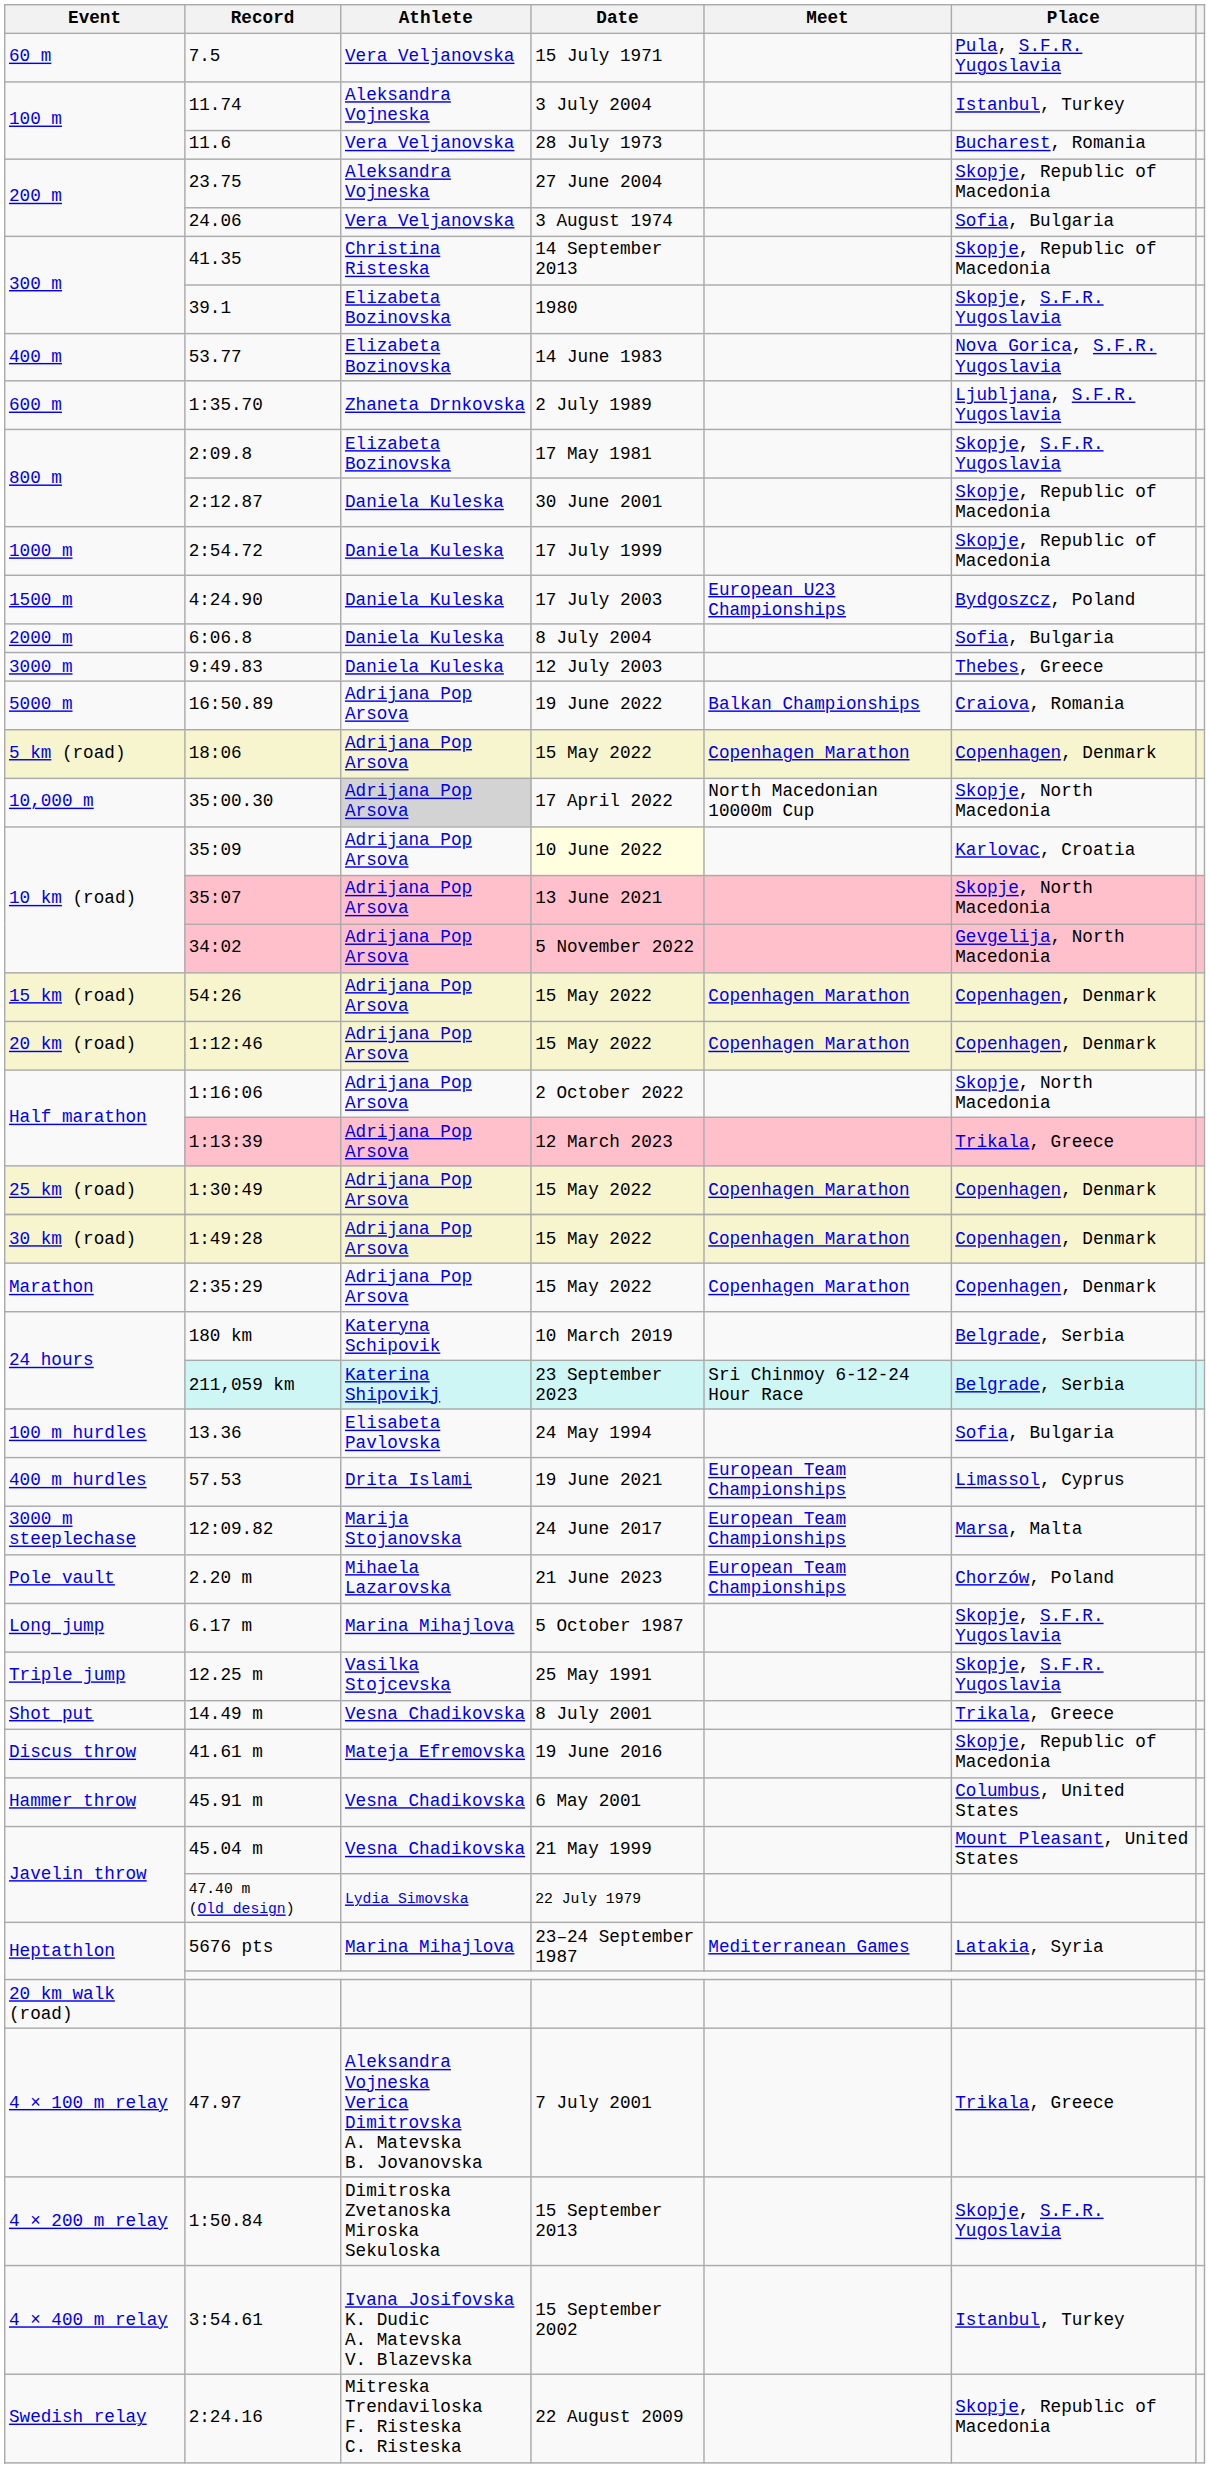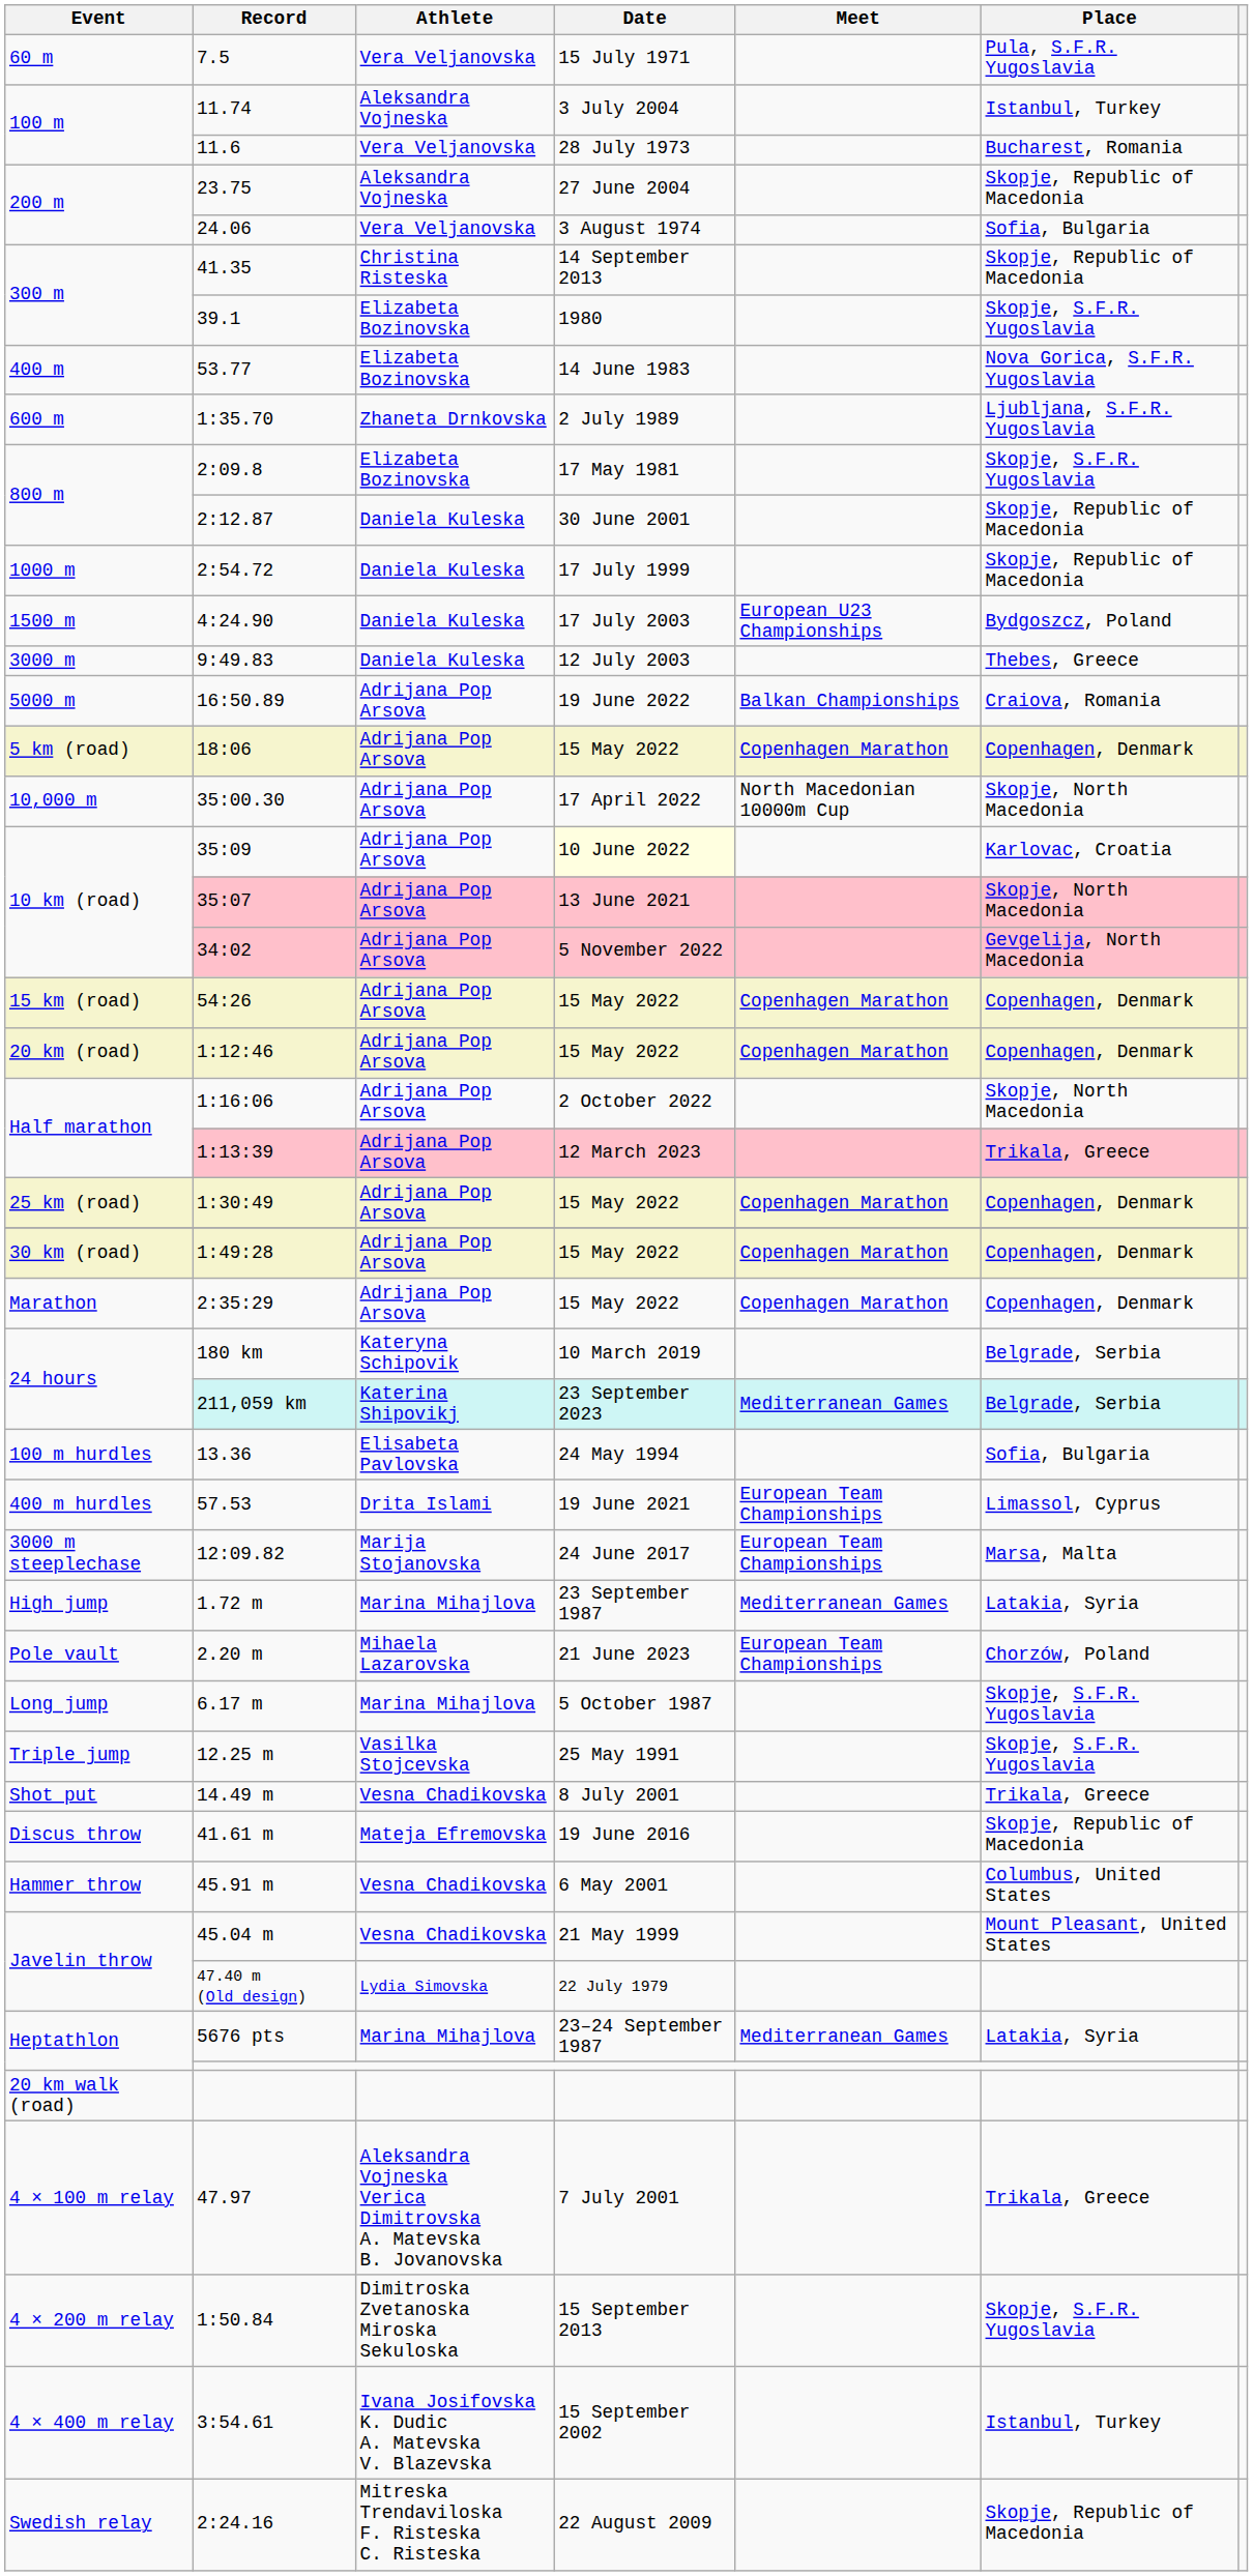 <table class="wikitable" style="font-size:95%; width: 95%;">
 <tr>
 <th>Event</th>
 <th>Record</th>
 <th>Athlete</th>
 <th>Date</th>
 <th>Meet</th>
 <th>Place</th>
 <th></th>
 </tr>
 <tr>
 <td><a href='#'>60 m</a></td>
 <td>7.5  </td>
 <td><a href='#'>Vera Veljanovska</a></td>
 <td>15 July 1971</td>
 <td></td>
 <td><a href='#'>Pula</a>, <a href='#'>S.F.R. Yugoslavia</a></td>
 <td></td>
 </tr>
 <tr>
 <td rowspan=2><a href='#'>100 m</a></td>
 <td>11.74</td>
 <td><a href='#'>Aleksandra Vojneska</a></td>
 <td>3 July 2004</td>
 <td></td>
 <td><a href='#'>Istanbul</a>, Turkey</td>
 <td></td>
 </tr>
 <tr>
 <td>11.6 </td>
 <td><a href='#'>Vera Veljanovska</a></td>
 <td>28 July 1973</td>
 <td></td>
 <td><a href='#'>Bucharest</a>, Romania</td>
 <td></td>
 </tr>
 <tr>
 <td rowspan=2><a href='#'>200 m</a></td>
 <td>23.75</td>
 <td><a href='#'>Aleksandra Vojneska</a></td>
 <td>27 June 2004</td>
 <td></td>
 <td><a href='#'>Skopje</a>, Republic of Macedonia</td>
 <td></td>
 </tr>
 <tr>
 <td>24.06</td>
 <td><a href='#'>Vera Veljanovska</a></td>
 <td>3 August 1974</td>
 <td></td>
 <td><a href='#'>Sofia</a>, Bulgaria</td>
 <td></td>
 </tr>
 <tr>
 <td rowspan=2><a href='#'>300 m</a></td>
 <td>41.35</td>
 <td><a href='#'>Christina Risteska</a></td>
 <td>14 September 2013</td>
 <td></td>
 <td><a href='#'>Skopje</a>, Republic of Macedonia</td>
 <td></td>
 </tr>
 <tr>
 <td>39.1 </td>
 <td><a href='#'>Elizabeta Bozinovska</a></td>
 <td>1980</td>
 <td></td>
 <td><a href='#'>Skopje</a>, <a href='#'>S.F.R. Yugoslavia</a></td>
 <td></td>
 </tr>
 <tr>
 <td><a href='#'>400 m</a></td>
 <td>53.77</td>
 <td><a href='#'>Elizabeta Bozinovska</a></td>
 <td>14 June 1983</td>
 <td></td>
 <td><a href='#'>Nova Gorica</a>, <a href='#'>S.F.R. Yugoslavia</a></td>
 <td></td>
 </tr>
 <tr>
 <td><a href='#'>600 m</a></td>
 <td>1:35.70</td>
 <td><a href='#'>Zhaneta Drnkovska</a></td>
 <td>2 July 1989</td>
 <td></td>
 <td><a href='#'>Ljubljana</a>, <a href='#'>S.F.R. Yugoslavia</a></td>
 <td></td>
 </tr>
 <tr>
 <td rowspan=2><a href='#'>800 m</a></td>
 <td>2:09.8 </td>
 <td><a href='#'>Elizabeta Bozinovska</a></td>
 <td>17 May 1981</td>
 <td></td>
 <td><a href='#'>Skopje</a>, <a href='#'>S.F.R. Yugoslavia</a></td>
 <td></td>
 </tr>
 <tr>
 <td>2:12.87</td>
 <td><a href='#'>Daniela Kuleska</a></td>
 <td>30 June 2001</td>
 <td></td>
 <td><a href='#'>Skopje</a>, Republic of Macedonia</td>
 <td></td>
 </tr>
 <tr>
 <td><a href='#'>1000 m</a></td>
 <td>2:54.72</td>
 <td><a href='#'>Daniela Kuleska</a></td>
 <td>17 July 1999</td>
 <td></td>
 <td><a href='#'>Skopje</a>, Republic of Macedonia</td>
 <td></td>
 </tr>
 <tr>
 <td><a href='#'>1500 m</a></td>
 <td>4:24.90</td>
 <td><a href='#'>Daniela Kuleska</a></td>
 <td>17 July 2003</td>
 <td><a href='#'>European U23 Championships</a></td>
 <td><a href='#'>Bydgoszcz</a>, Poland</td>
 <td></td>
 </tr>
 <tr>
-<td><a href='#'>2000 m</a></td>
-<td>6:06.8 </td>
-<td><a href='#'>Daniela Kuleska</a></td>
-<td>8 July 2004</td>
-<td></td>
-<td><a href='#'>Sofia</a>, Bulgaria</td>
-<td></td>
-</tr>
-<tr>
 <td><a href='#'>3000 m</a></td>
 <td>9:49.83</td>
 <td><a href='#'>Daniela Kuleska</a></td>
 <td>12 July 2003</td>
 <td></td>
 <td><a href='#'>Thebes</a>, Greece</td>
 <td></td>
 </tr>
 <tr>
 <td><a href='#'>5000 m</a></td>
 <td>16:50.89</td>
 <td><a href='#'>Adrijana Pop Arsova</a></td>
 <td>19 June 2022</td>
 <td><a href='#'>Balkan Championships</a></td>
 <td><a href='#'>Craiova</a>, Romania</td>
 <td></td>
 </tr>
 <tr style="background:#f6F5CE;">
 <td><a href='#'>5 km</a> (road)</td>
 <td>18:06</td>
 <td><a href='#'>Adrijana Pop Arsova</a></td>
 <td>15 May 2022</td>
 <td><a href='#'>Copenhagen Marathon</a></td>
 <td><a href='#'>Copenhagen</a>, Denmark</td>
 <td></td>
 </tr>
 <tr>
 <td><a href='#'>10,000 m</a></td>
 <td>35:00.30</td>
-<td style="background: lightgrey;"><a href='#'>Adrijana Pop Arsova</a></td>
+<td><a href='#'>Adrijana Pop Arsova</a></td>
 <td>17 April 2022</td>
 <td>North Macedonian 10000m Cup</td>
 <td><a href='#'>Skopje</a>, North Macedonia</td>
 <td></td>
 </tr>
 <tr>
 <td rowspan=3><a href='#'>10 km</a> (road)</td>
 <td>35:09</td>
 <td><a href='#'>Adrijana Pop Arsova</a></td>
 <td style="background: lightyellow;">10 June 2022</td>
 <td></td>
 <td><a href='#'>Karlovac</a>, Croatia</td>
 <td></td>
 </tr>
 <tr style="background:pink">
 <td>35:07</td>
 <td><a href='#'>Adrijana Pop Arsova</a></td>
 <td>13 June 2021</td>
 <td></td>
 <td><a href='#'>Skopje</a>, North Macedonia</td>
 <td></td>
 </tr>
 <tr style="background:pink">
 <td>34:02</td>
 <td><a href='#'>Adrijana Pop Arsova</a></td>
 <td>5 November 2022</td>
 <td></td>
 <td><a href='#'>Gevgelija</a>, North Macedonia</td>
 <td></td>
 </tr>
 <tr style="background:#f6F5CE;">
 <td><a href='#'>15 km</a> (road)</td>
 <td>54:26</td>
 <td><a href='#'>Adrijana Pop Arsova</a></td>
 <td>15 May 2022</td>
 <td><a href='#'>Copenhagen Marathon</a></td>
 <td><a href='#'>Copenhagen</a>, Denmark</td>
 <td></td>
 </tr>
 <tr style="background:#f6F5CE;">
 <td><a href='#'>20 km</a> (road)</td>
 <td>1:12:46</td>
 <td><a href='#'>Adrijana Pop Arsova</a></td>
 <td>15 May 2022</td>
 <td><a href='#'>Copenhagen Marathon</a></td>
 <td><a href='#'>Copenhagen</a>, Denmark</td>
 <td></td>
 </tr>
 <tr>
 <td rowspan=2><a href='#'>Half marathon</a></td>
 <td>1:16:06</td>
 <td><a href='#'>Adrijana Pop Arsova</a></td>
 <td>2 October 2022</td>
 <td></td>
 <td><a href='#'>Skopje</a>, North Macedonia</td>
 <td></td>
 </tr>
 <tr style="background:pink">
 <td>1:13:39</td>
 <td><a href='#'>Adrijana Pop Arsova</a></td>
 <td>12 March 2023</td>
 <td></td>
 <td><a href='#'>Trikala</a>, Greece</td>
 <td></td>
 </tr>
 <tr style="background:#f6F5CE;">
 <td><a href='#'>25 km</a> (road)</td>
 <td>1:30:49</td>
 <td><a href='#'>Adrijana Pop Arsova</a></td>
 <td>15 May 2022</td>
 <td><a href='#'>Copenhagen Marathon</a></td>
 <td><a href='#'>Copenhagen</a>, Denmark</td>
 <td></td>
 </tr>
 <tr>
 </tr>
 <tr style="background:#f6F5CE;">
 <td><a href='#'>30 km</a> (road)</td>
 <td>1:49:28</td>
 <td><a href='#'>Adrijana Pop Arsova</a></td>
 <td>15 May 2022</td>
 <td><a href='#'>Copenhagen Marathon</a></td>
 <td><a href='#'>Copenhagen</a>, Denmark</td>
 <td></td>
 </tr>
 <tr>
 <td><a href='#'>Marathon</a></td>
 <td>2:35:29</td>
 <td><a href='#'>Adrijana Pop Arsova</a></td>
 <td>15 May 2022</td>
 <td><a href='#'>Copenhagen Marathon</a></td>
 <td><a href='#'>Copenhagen</a>, Denmark</td>
 <td></td>
 </tr>
 <tr>
 <td rowspan=2><a href='#'>24 hours</a></td>
 <td>180 km</td>
 <td><a href='#'>Kateryna Schipovik</a></td>
 <td>10 March 2019</td>
 <td></td>
 <td><a href='#'>Belgrade</a>, Serbia</td>
 <td></td>
 </tr>
 <tr bgcolor="#CEF6F5">
 <td>211,059 km</td>
 <td><a href='#'>Katerina Shipovikj</a></td>
 <td>23 September 2023</td>
-<td>Sri Chinmoy 6-12-24 Hour Race</td>
+<td><a href='#'>Mediterranean Games</a></td>
 <td><a href='#'>Belgrade</a>, Serbia</td>
 <td></td>
 </tr>
 <tr>
 <td><a href='#'>100 m hurdles</a></td>
 <td>13.36 </td>
 <td><a href='#'>Elisabeta Pavlovska</a></td>
 <td>24 May 1994</td>
 <td></td>
 <td><a href='#'>Sofia</a>, Bulgaria</td>
 <td></td>
 </tr>
 <tr>
 <td><a href='#'>400 m hurdles</a></td>
 <td>57.53</td>
 <td><a href='#'>Drita Islami</a></td>
 <td>19 June 2021</td>
 <td><a href='#'>European Team Championships</a></td>
 <td><a href='#'>Limassol</a>, Cyprus</td>
 <td></td>
 </tr>
 <tr>
 <td><a href='#'>3000 m steeplechase</a></td>
 <td>12:09.82</td>
 <td><a href='#'>Marija Stojanovska</a></td>
 <td>24 June 2017</td>
 <td><a href='#'>European Team Championships</a></td>
 <td><a href='#'>Marsa</a>, Malta</td>
+<td></td>
+</tr>
+<tr>
+<td><a href='#'>High jump</a></td>
+<td>1.72 m</td>
+<td><a href='#'>Marina Mihajlova</a></td>
+<td>23 September 1987</td>
+<td><a href='#'>Mediterranean Games</a></td>
+<td><a href='#'>Latakia</a>, Syria</td>
 <td></td>
 </tr>
 <tr>
 <td><a href='#'>Pole vault</a></td>
 <td>2.20 m</td>
 <td><a href='#'>Mihaela Lazarovska</a></td>
 <td>21 June 2023</td>
 <td><a href='#'>European Team Championships</a></td>
 <td><a href='#'>Chorzów</a>, Poland</td>
 <td></td>
 </tr>
 <tr>
 <td><a href='#'>Long jump</a></td>
 <td>6.17 m</td>
 <td><a href='#'>Marina Mihajlova</a></td>
 <td>5 October 1987</td>
 <td></td>
 <td><a href='#'>Skopje</a>, <a href='#'>S.F.R. Yugoslavia</a></td>
 <td></td>
 </tr>
 <tr>
 <td><a href='#'>Triple jump</a></td>
 <td>12.25 m</td>
 <td><a href='#'>Vasilka Stojcevska</a></td>
 <td>25 May 1991</td>
 <td></td>
 <td><a href='#'>Skopje</a>, <a href='#'>S.F.R. Yugoslavia</a></td>
 <td></td>
 </tr>
 <tr>
 <td><a href='#'>Shot put</a></td>
 <td>14.49 m</td>
 <td><a href='#'>Vesna Chadikovska</a></td>
 <td>8 July 2001</td>
 <td></td>
 <td><a href='#'>Trikala</a>, Greece</td>
 <td></td>
 </tr>
 <tr>
 <td><a href='#'>Discus throw</a></td>
 <td>41.61 m</td>
 <td><a href='#'>Mateja Efremovska</a></td>
 <td>19 June 2016</td>
 <td></td>
 <td><a href='#'>Skopje</a>, Republic of Macedonia</td>
 <td></td>
 </tr>
 <tr>
 <td><a href='#'>Hammer throw</a></td>
 <td>45.91 m</td>
 <td><a href='#'>Vesna Chadikovska</a></td>
 <td>6 May 2001</td>
 <td></td>
 <td><a href='#'>Columbus</a>, United States</td>
 <td></td>
 </tr>
 <tr>
 <td rowspan=2><a href='#'>Javelin throw</a></td>
 <td>45.04 m</td>
 <td><a href='#'>Vesna Chadikovska</a></td>
 <td>21 May 1999</td>
 <td></td>
 <td><a href='#'>Mount Pleasant</a>, United States</td>
 <td></td>
 </tr>
 <tr>
 <td><small>47.40 m (<a href='#'>Old design</a>)</small></td>
 <td><small><a href='#'>Lydia Simovska</a></small></td>
 <td><small>22 July 1979</small></td>
 <td></td>
 <td></td>
 <td></td>
 </tr>
 <tr>
 <td rowspan=2><a href='#'>Heptathlon</a></td>
 <td>5676 pts</td>
 <td><a href='#'>Marina Mihajlova</a></td>
 <td>23–24 September 1987</td>
 <td><a href='#'>Mediterranean Games</a></td>
 <td><a href='#'>Latakia</a>, Syria</td>
 <td></td>
 </tr>
 <tr>
 <td colspan=5></td>
 <td></td>
 </tr>
 <tr>
 <td><a href='#'>20 km walk</a> (road)</td>
 <td></td>
 <td></td>
 <td></td>
 <td></td>
 <td></td>
 <td></td>
 </tr>
 <tr>
 <td><a href='#'>4 × 100 m relay</a></td>
 <td>47.97</td>
 <td><br><a href='#'>Aleksandra Vojneska</a><br><a href='#'>Verica Dimitrovska</a><br>A. Matevska<br>B. Jovanovska</td>
 <td>7 July 2001</td>
 <td></td>
 <td><a href='#'>Trikala</a>, Greece</td>
 <td></td>
 </tr>
 <tr>
 <td><a href='#'>4 × 200 m relay</a></td>
 <td>1:50.84</td>
 <td>Dimitroska<br>Zvetanoska<br>Miroska<br>Sekuloska</td>
 <td>15 September 2013</td>
 <td></td>
 <td><a href='#'>Skopje</a>, <a href='#'>S.F.R. Yugoslavia</a></td>
 <td></td>
 </tr>
 <tr>
 <td><a href='#'>4 × 400 m relay</a></td>
 <td>3:54.61</td>
 <td><br><a href='#'>Ivana Josifovska</a><br>K. Dudic<br>A. Matevska<br>V. Blazevska</td>
 <td>15 September 2002</td>
 <td></td>
 <td><a href='#'>Istanbul</a>, Turkey</td>
 <td></td>
 </tr>
 <tr>
 <td><a href='#'>Swedish relay</a></td>
 <td>2:24.16</td>
 <td>Мitreska<br>Тrendaviloska<br>F. Risteska<br>C. Risteska</td>
 <td>22 August 2009</td>
 <td></td>
 <td><a href='#'>Skopje</a>, Republic of Macedonia</td>
 <td></td>
 </tr>
 </table>
